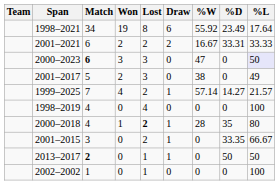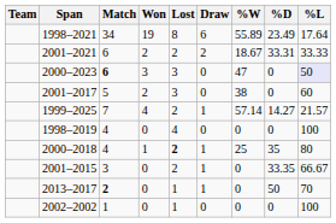 <table class="wikitable">
 <tr>
 <th>Team</th>
 <th>Span</th>
 <th>Match</th>
 <th>Won</th>
 <th>Lost</th>
 <th>Draw</th>
 <th>%W</th>
 <th>%D</th>
 <th>%L</th>
 </tr>
 <tr>
 <td></td>
 <td>1998–2021</td>
 <td>34</td>
 <td>19</td>
 <td>8</td>
 <td>6</td>
-<td>55.92</td>
+<td>55.89</td>
 <td>23.49</td>
 <td>17.64</td>
 </tr>
 <tr>
 <td></td>
 <td>2001–2021</td>
 <td>6</td>
 <td>2</td>
 <td>2</td>
 <td>2</td>
-<td>16.67</td>
+<td>18.67</td>
 <td>33.31</td>
 <td>33.33</td>
 </tr>
 <tr>
 <td></td>
 <td>2000–2023</td>
 <td><strong>6</strong></td>
 <td>3</td>
 <td>3</td>
 <td>0</td>
 <td>47</td>
 <td>0</td>
 <td style="background: lavender;">50</td>
 </tr>
 <tr>
 <td></td>
 <td>2001–2017</td>
 <td>5</td>
 <td>2</td>
 <td>3</td>
 <td>0</td>
 <td>38</td>
 <td>0</td>
-<td>49</td>
+<td>60</td>
 </tr>
 <tr>
 <td></td>
 <td>1999–2025</td>
 <td>7</td>
 <td>4</td>
 <td>2</td>
 <td>1</td>
 <td>57.14</td>
 <td>14.27</td>
 <td>21.57</td>
 </tr>
 <tr>
 <td></td>
 <td>1998–2019</td>
 <td>4</td>
 <td>0</td>
 <td>4</td>
 <td>0</td>
 <td>0</td>
 <td>0</td>
 <td>100</td>
 </tr>
 <tr>
 <td></td>
 <td>2000–2018</td>
 <td>4</td>
 <td>1</td>
 <td><strong>2</strong></td>
 <td>1</td>
-<td>28</td>
+<td>25</td>
 <td>35</td>
 <td>80</td>
 </tr>
 <tr>
 <td></td>
 <td>2001–2015</td>
 <td>3</td>
 <td>0</td>
 <td>2</td>
 <td>1</td>
 <td>0</td>
 <td>33.35</td>
 <td>66.67</td>
 </tr>
 <tr>
 <td></td>
 <td>2013–2017</td>
 <td><strong>2</strong></td>
 <td>0</td>
 <td>1</td>
 <td>1</td>
 <td>0</td>
 <td>50</td>
-<td>50</td>
+<td>70</td>
 </tr>
 <tr>
 <td></td>
 <td>2002–2002</td>
 <td>1</td>
 <td>0</td>
 <td>1</td>
 <td>0</td>
 <td>0</td>
 <td>0</td>
 <td>100</td>
 </tr>
 </table>
